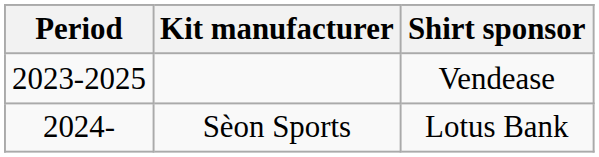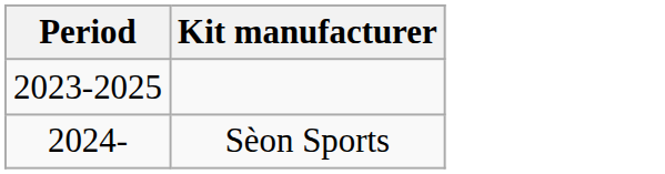 <table class="wikitable" style="text-align: center">
 <tr>
 <th>Period</th>
 <th>Kit manufacturer</th>
-<th>Shirt sponsor</th>
 </tr>
 <tr>
 <td>2023-2025</td>
 <td></td>
-<td>Vendease</td>
 </tr>
 <tr>
 <td>2024-</td>
 <td>Sèon Sports</td>
-<td>Lotus Bank</td>
 </tr>
 </table>
